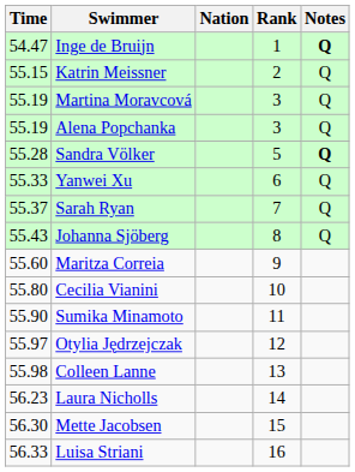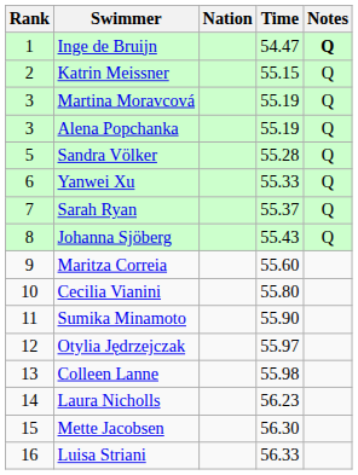 <table class="wikitable sortable" style="text-align:center">
 <tr>
-<th>Time</th>
+<th>Rank</th>
 <th>Swimmer</th>
 <th>Nation</th>
-<th>Rank</th>
+<th>Time</th>
 <th>Notes</th>
 </tr>
 <tr bgcolor=ccffcc>
-<td>54.47</td>
+<td>1</td>
 <td align=left><a href='#'>Inge de Bruijn</a></td>
 <td align=left></td>
-<td>1</td>
+<td>54.47</td>
 <td><strong>Q</strong></td>
 </tr>
 <tr bgcolor=ccffcc>
-<td>55.15</td>
+<td>2</td>
 <td align=left><a href='#'>Katrin Meissner</a></td>
 <td align=left></td>
-<td>2</td>
+<td>55.15</td>
 <td>Q</td>
 </tr>
 <tr bgcolor=ccffcc>
-<td>55.19</td>
+<td>3</td>
 <td align=left><a href='#'>Martina Moravcová</a></td>
 <td align=left></td>
-<td>3</td>
+<td>55.19</td>
 <td>Q</td>
 </tr>
 <tr bgcolor=ccffcc>
-<td>55.19</td>
+<td>3</td>
 <td align=left><a href='#'>Alena Popchanka</a></td>
 <td align=left></td>
-<td>3</td>
+<td>55.19</td>
 <td>Q</td>
 </tr>
 <tr bgcolor=ccffcc>
-<td>55.28</td>
+<td>5</td>
 <td align=left><a href='#'>Sandra Völker</a></td>
 <td align=left></td>
-<td>5</td>
-<td><strong>Q</strong></td>
-</tr>
-<tr bgcolor=ccffcc>
-<td>55.33</td>
-<td align=left><a href='#'>Yanwei Xu</a></td>
-<td align=left></td>
-<td>6</td>
+<td>55.28</td>
 <td>Q</td>
 </tr>
 <tr bgcolor=ccffcc>
-<td>55.37</td>
-<td align=left><a href='#'>Sarah Ryan</a></td>
+<td>6</td>
+<td align=left><a href='#'>Yanwei Xu</a></td>
 <td align=left></td>
-<td>7</td>
+<td>55.33</td>
 <td>Q</td>
 </tr>
 <tr bgcolor=ccffcc>
-<td>55.43</td>
+<td>7</td>
+<td align=left><a href='#'>Sarah Ryan</a></td>
+<td align=left></td>
+<td>55.37</td>
+<td>Q</td>
+</tr>
+<tr bgcolor=ccffcc>
+<td>8</td>
 <td align=left><a href='#'>Johanna Sjöberg</a></td>
 <td align=left></td>
-<td>8</td>
+<td>55.43</td>
 <td>Q</td>
 </tr>
 <tr>
-<td>55.60</td>
+<td>9</td>
 <td align=left><a href='#'>Maritza Correia</a></td>
 <td align=left></td>
-<td>9</td>
+<td>55.60</td>
 <td></td>
 </tr>
 <tr>
-<td>55.80</td>
+<td>10</td>
 <td align=left><a href='#'>Cecilia Vianini</a></td>
 <td align=left></td>
-<td>10</td>
+<td>55.80</td>
 <td></td>
 </tr>
 <tr>
-<td>55.90</td>
+<td>11</td>
 <td align=left><a href='#'>Sumika Minamoto</a></td>
 <td align=left></td>
-<td>11</td>
+<td>55.90</td>
 <td></td>
 </tr>
 <tr>
-<td>55.97</td>
+<td>12</td>
 <td align=left><a href='#'>Otylia Jędrzejczak</a></td>
 <td align=left></td>
-<td>12</td>
+<td>55.97</td>
 <td></td>
 </tr>
 <tr>
-<td>55.98</td>
+<td>13</td>
 <td align=left><a href='#'>Colleen Lanne</a></td>
 <td align=left></td>
-<td>13</td>
+<td>55.98</td>
 <td></td>
 </tr>
 <tr>
-<td>56.23</td>
+<td>14</td>
 <td align=left><a href='#'>Laura Nicholls</a></td>
 <td align=left></td>
-<td>14</td>
+<td>56.23</td>
 <td></td>
 </tr>
 <tr>
-<td>56.30</td>
+<td>15</td>
 <td align=left><a href='#'>Mette Jacobsen</a></td>
 <td align=left></td>
-<td>15</td>
+<td>56.30</td>
 <td></td>
 </tr>
 <tr>
-<td>56.33</td>
+<td>16</td>
 <td align=left><a href='#'>Luisa Striani</a></td>
 <td align=left></td>
-<td>16</td>
+<td>56.33</td>
 <td></td>
 </tr>
 </table>
